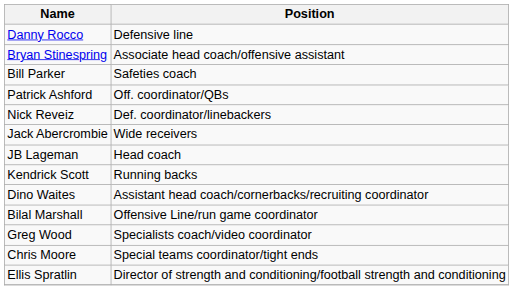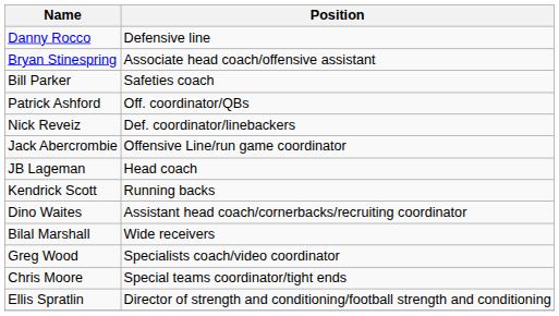 <table class="wikitable">
 <tr>
 <th>Name</th>
 <th>Position</th>
 </tr>
 <tr>
 <td><a href='#'>Danny Rocco</a></td>
 <td>Defensive line</td>
 </tr>
 <tr>
 <td><a href='#'>Bryan Stinespring</a></td>
 <td>Associate head coach/offensive assistant</td>
 </tr>
 <tr>
 <td>Bill Parker</td>
 <td>Safeties coach</td>
 </tr>
 <tr>
 <td>Patrick Ashford</td>
 <td>Off. coordinator/QBs</td>
 </tr>
 <tr>
 <td>Nick Reveiz</td>
 <td>Def. coordinator/linebackers</td>
 </tr>
 <tr>
 <td>Jack Abercrombie</td>
-<td>Wide receivers</td>
+<td>Offensive Line/run game coordinator</td>
 </tr>
 <tr>
 <td>JB Lageman</td>
 <td>Head coach</td>
 </tr>
 <tr>
 <td>Kendrick Scott</td>
 <td>Running backs</td>
 </tr>
 <tr>
 <td>Dino Waites</td>
 <td>Assistant head coach/cornerbacks/recruiting coordinator</td>
 </tr>
 <tr>
 <td>Bilal Marshall</td>
-<td>Offensive Line/run game coordinator</td>
+<td>Wide receivers</td>
 </tr>
 <tr>
 <td>Greg Wood</td>
 <td>Specialists coach/video coordinator</td>
 </tr>
 <tr>
 <td>Chris Moore</td>
 <td>Special teams coordinator/tight ends</td>
 </tr>
 <tr>
 <td>Ellis Spratlin</td>
 <td>Director of strength and conditioning/football strength and conditioning</td>
 </tr>
 <tr>
 </tr>
 </table>
